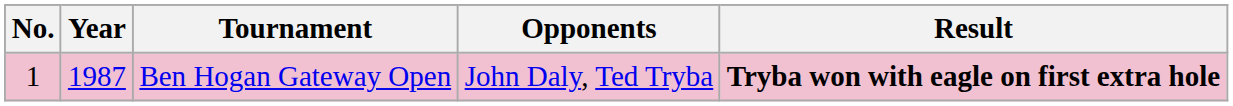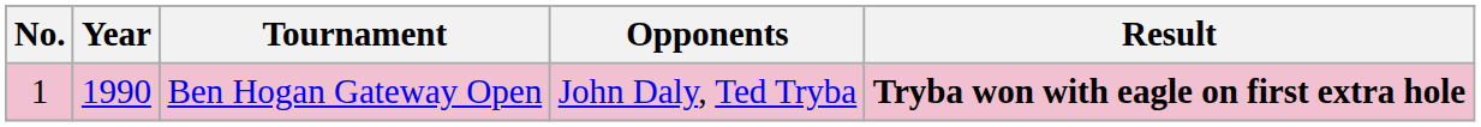 <table class="wikitable" style="font-size:95%;">
 <tr>
 <th>No.</th>
 <th>Year</th>
 <th>Tournament</th>
 <th>Opponents</th>
 <th>Result</th>
 </tr>
 <tr style="background:#F2C1D1;">
 <td align=center>1</td>
-<td><a href='#'>1987</a></td>
+<td><a href='#'>1990</a></td>
 <td><a href='#'>Ben Hogan Gateway Open</a></td>
 <td> <a href='#'>John Daly</a>,  <a href='#'>Ted Tryba</a></td>
 <td><strong>Tryba won with eagle on first extra hole</strong></td>
 </tr>
 </table>
